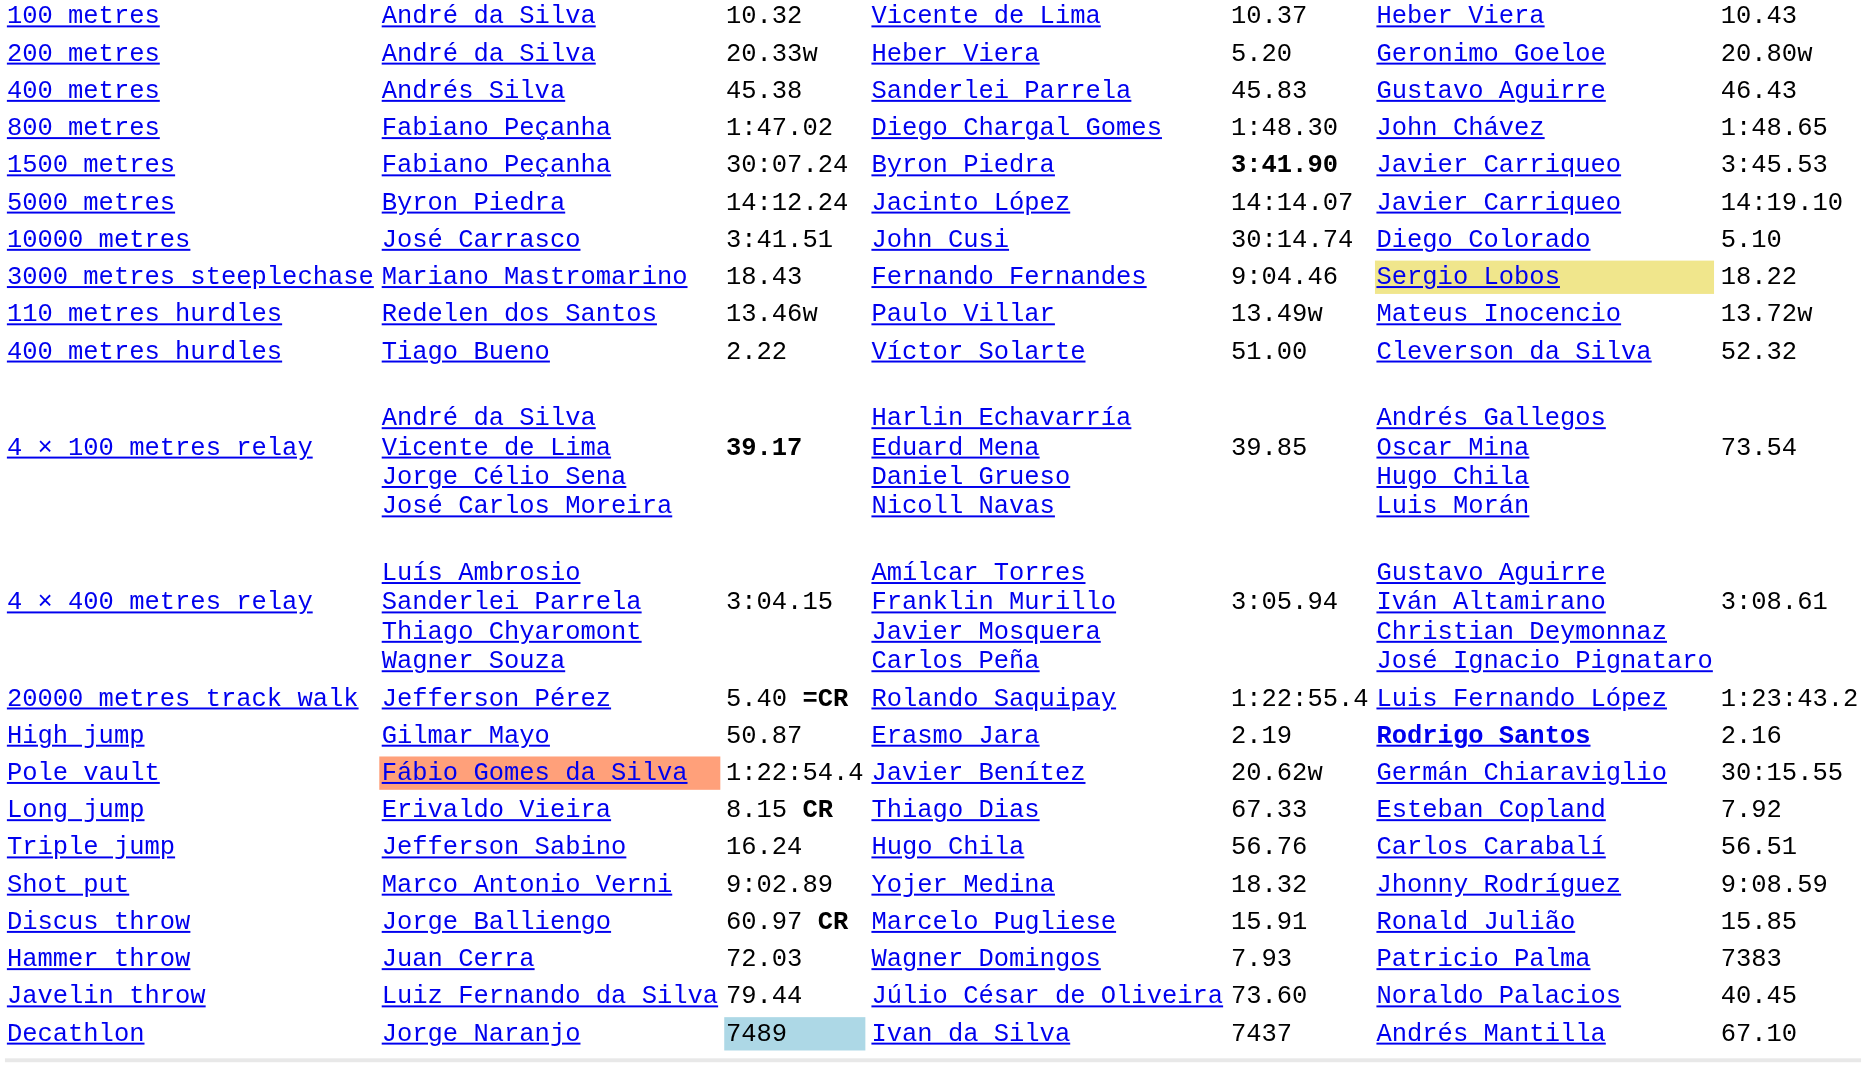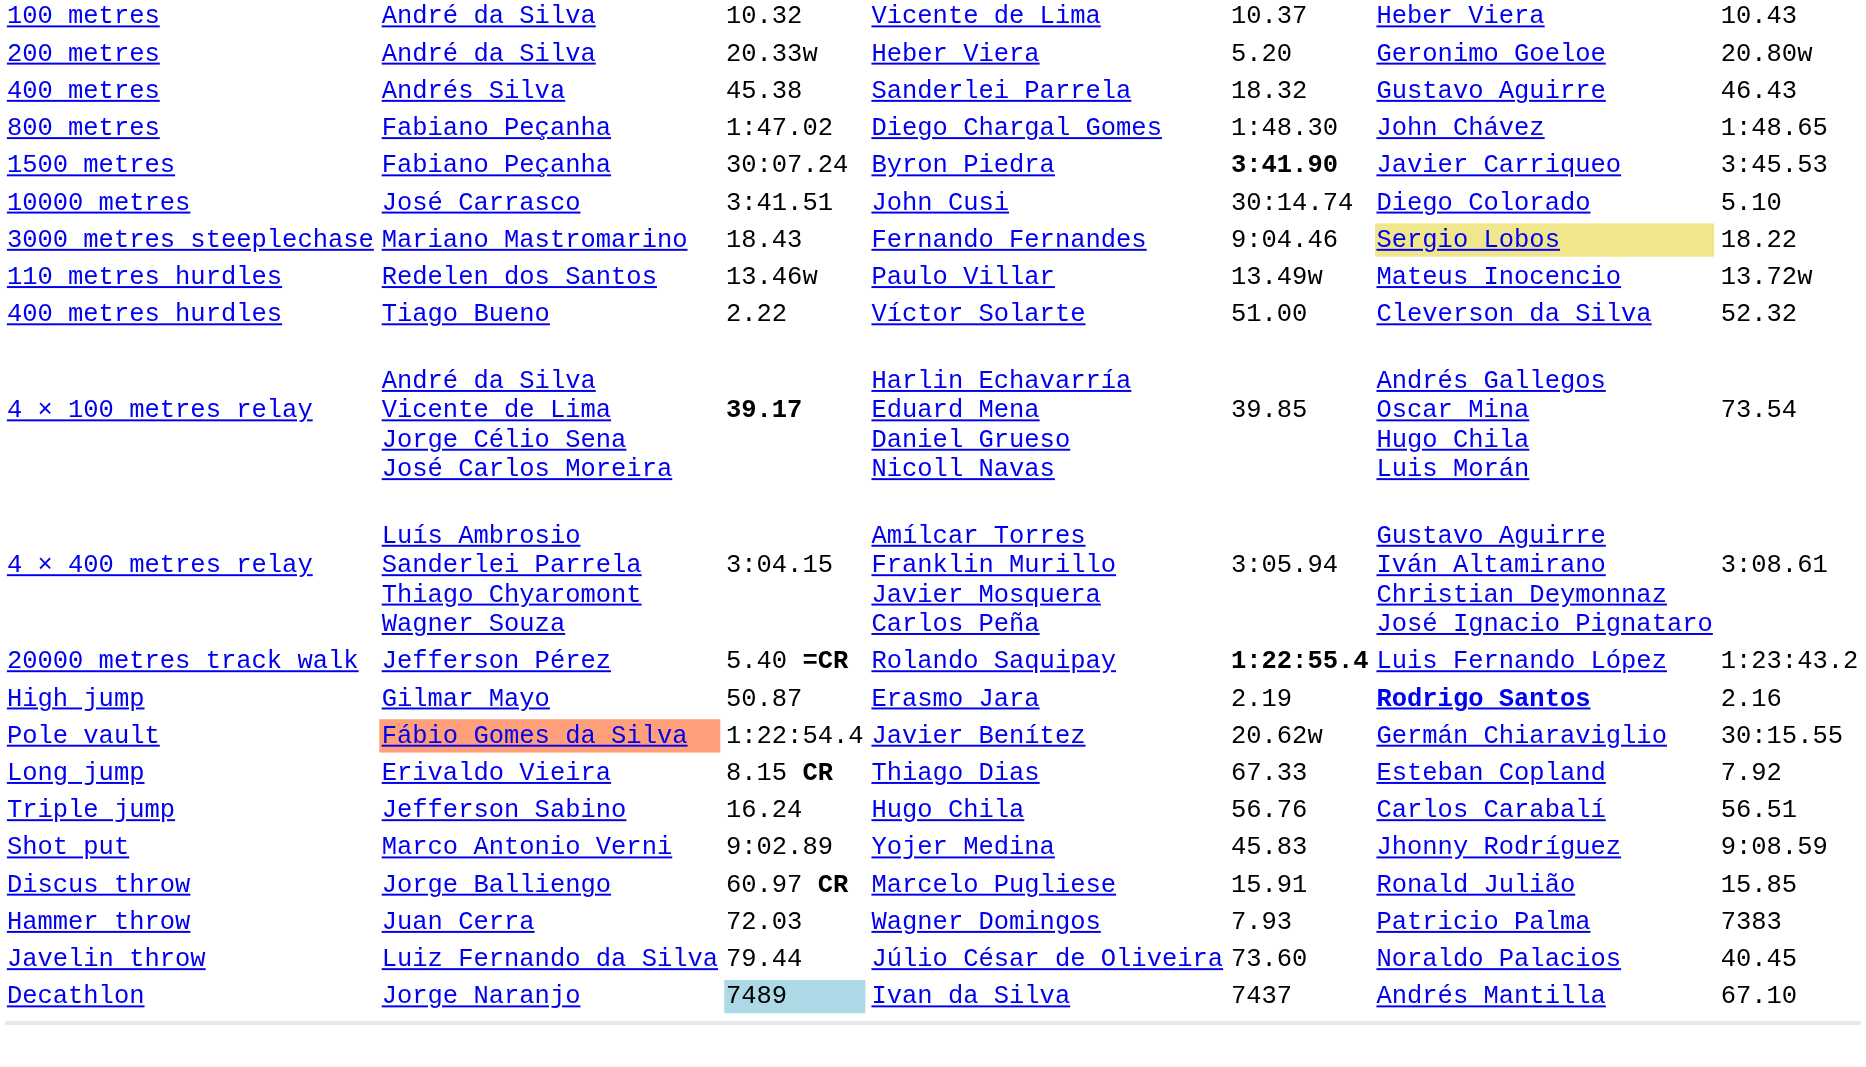 <table>
 <tr>
 <td><a href='#'>100 metres</a></td>
 <td><a href='#'>André da Silva</a><br> </td>
 <td>10.32</td>
 <td><a href='#'>Vicente de Lima</a><br> </td>
 <td>10.37</td>
 <td><a href='#'>Heber Viera</a><br> </td>
 <td>10.43</td>
 </tr>
 <tr>
 <td><a href='#'>200 metres</a></td>
 <td><a href='#'>André da Silva</a><br> </td>
 <td>20.33w</td>
 <td><a href='#'>Heber Viera</a><br> </td>
 <td>5.20</td>
 <td><a href='#'>Geronimo Goeloe</a><br> </td>
 <td>20.80w</td>
 </tr>
 <tr>
 <td><a href='#'>400 metres</a></td>
 <td><a href='#'>Andrés Silva</a><br> </td>
 <td>45.38</td>
 <td><a href='#'>Sanderlei Parrela</a><br> </td>
-<td>45.83</td>
+<td>18.32</td>
 <td><a href='#'>Gustavo Aguirre</a><br> </td>
 <td>46.43</td>
 </tr>
 <tr>
 <td><a href='#'>800 metres</a></td>
 <td><a href='#'>Fabiano Peçanha</a><br> </td>
 <td>1:47.02</td>
 <td><a href='#'>Diego Chargal Gomes</a><br> </td>
 <td>1:48.30</td>
 <td><a href='#'>John Chávez</a><br> </td>
 <td>1:48.65</td>
 </tr>
 <tr>
 <td><a href='#'>1500 metres</a></td>
 <td><a href='#'>Fabiano Peçanha</a><br> </td>
 <td>30:07.24</td>
 <td><a href='#'>Byron Piedra</a><br> </td>
 <td><strong>3:41.90</strong></td>
 <td><a href='#'>Javier Carriqueo</a><br> </td>
 <td>3:45.53</td>
-</tr>
-<tr>
-<td><a href='#'>5000 metres</a></td>
-<td><a href='#'>Byron Piedra</a><br> </td>
-<td>14:12.24</td>
-<td><a href='#'>Jacinto López</a><br> </td>
-<td>14:14.07</td>
-<td><a href='#'>Javier Carriqueo</a><br> </td>
-<td>14:19.10</td>
 </tr>
 <tr>
 <td><a href='#'>10000 metres</a></td>
 <td><a href='#'>José Carrasco</a><br> </td>
 <td>3:41.51</td>
 <td><a href='#'>John Cusi</a><br> </td>
 <td>30:14.74</td>
 <td><a href='#'>Diego Colorado</a><br> </td>
 <td>5.10</td>
 </tr>
 <tr>
 <td><a href='#'>3000 metres steeplechase</a></td>
 <td><a href='#'>Mariano Mastromarino</a><br> </td>
 <td>18.43</td>
 <td><a href='#'>Fernando Fernandes</a><br> </td>
 <td>9:04.46</td>
 <td style="background: khaki;"><a href='#'>Sergio Lobos</a><br> </td>
 <td>18.22</td>
 </tr>
 <tr>
 <td><a href='#'>110 metres hurdles</a></td>
 <td><a href='#'>Redelen dos Santos</a><br> </td>
 <td>13.46w</td>
 <td><a href='#'>Paulo Villar</a><br> </td>
 <td>13.49w</td>
 <td><a href='#'>Mateus Inocencio</a><br> </td>
 <td>13.72w</td>
 </tr>
 <tr>
 <td><a href='#'>400 metres hurdles</a></td>
 <td><a href='#'>Tiago Bueno</a><br> </td>
 <td>2.22</td>
 <td><a href='#'>Víctor Solarte</a><br> </td>
 <td>51.00</td>
 <td><a href='#'>Cleverson da Silva</a><br> </td>
 <td>52.32</td>
 </tr>
 <tr>
 <td><a href='#'>4 × 100 metres relay</a></td>
 <td><br><a href='#'>André da Silva</a><br><a href='#'>Vicente de Lima</a><br><a href='#'>Jorge Célio Sena</a><br><a href='#'>José Carlos Moreira</a></td>
 <td><strong>39.17</strong></td>
 <td><br><a href='#'>Harlin Echavarría</a><br><a href='#'>Eduard Mena</a><br><a href='#'>Daniel Grueso</a><br><a href='#'>Nicoll Navas</a></td>
 <td>39.85</td>
 <td><br><a href='#'>Andrés Gallegos</a> <br> <a href='#'>Oscar Mina</a> <br> <a href='#'>Hugo Chila</a> <br> <a href='#'>Luis Morán</a></td>
 <td>73.54</td>
 </tr>
 <tr>
 <td><a href='#'>4 × 400 metres relay</a></td>
 <td><br><a href='#'>Luís Ambrosio</a><br><a href='#'>Sanderlei Parrela</a><br><a href='#'>Thiago Chyaromont</a><br><a href='#'>Wagner Souza</a></td>
 <td>3:04.15</td>
 <td><br><a href='#'>Amílcar Torres</a><br><a href='#'>Franklin Murillo</a><br><a href='#'>Javier Mosquera</a><br><a href='#'>Carlos Peña</a></td>
 <td>3:05.94</td>
 <td><br><a href='#'>Gustavo Aguirre</a><br><a href='#'>Iván Altamirano</a><br><a href='#'>Christian Deymonnaz</a><br><a href='#'>José Ignacio Pignataro</a></td>
 <td>3:08.61</td>
 </tr>
 <tr>
 <td><a href='#'>20000 metres track walk</a></td>
 <td><a href='#'>Jefferson Pérez</a><br> </td>
 <td>5.40 <strong>=CR</strong></td>
 <td><a href='#'>Rolando Saquipay</a><br> </td>
-<td>1:22:55.4</td>
+<td><strong>1:22:55.4</strong></td>
 <td><a href='#'>Luis Fernando López</a><br> </td>
 <td>1:23:43.2</td>
 </tr>
 <tr>
 <td><a href='#'>High jump</a></td>
 <td><a href='#'>Gilmar Mayo</a><br> </td>
 <td>50.87</td>
 <td><a href='#'>Erasmo Jara</a><br> </td>
 <td>2.19</td>
 <td><strong><a href='#'>Rodrigo Santos</a><br> </strong></td>
 <td>2.16</td>
 </tr>
 <tr>
 <td><a href='#'>Pole vault</a></td>
 <td style="background: lightsalmon;"><a href='#'>Fábio Gomes da Silva</a><br> </td>
 <td>1:22:54.4 <strong></strong></td>
 <td><a href='#'>Javier Benítez</a><br> </td>
 <td>20.62w</td>
 <td><a href='#'>Germán Chiaraviglio</a><br> </td>
 <td>30:15.55</td>
 </tr>
 <tr>
 <td><a href='#'>Long jump</a></td>
 <td><a href='#'>Erivaldo Vieira</a><br> </td>
 <td>8.15 <strong>CR</strong></td>
 <td><a href='#'>Thiago Dias</a><br> </td>
 <td>67.33</td>
 <td><a href='#'>Esteban Copland</a><br> </td>
 <td>7.92</td>
 </tr>
 <tr>
 <td><a href='#'>Triple jump</a></td>
 <td><a href='#'>Jefferson Sabino</a><br> </td>
 <td>16.24</td>
 <td><a href='#'>Hugo Chila</a><br> </td>
 <td>56.76</td>
 <td><a href='#'>Carlos Carabalí</a><br> </td>
 <td>56.51</td>
 </tr>
 <tr>
 <td><a href='#'>Shot put</a></td>
 <td><a href='#'>Marco Antonio Verni</a><br> </td>
 <td>9:02.89</td>
 <td><a href='#'>Yojer Medina</a><br> </td>
-<td>18.32</td>
+<td>45.83</td>
 <td><a href='#'>Jhonny Rodríguez</a><br> </td>
 <td>9:08.59</td>
 </tr>
 <tr>
 <td><a href='#'>Discus throw</a></td>
 <td><a href='#'>Jorge Balliengo</a><br> </td>
 <td>60.97 <strong>CR</strong></td>
 <td><a href='#'>Marcelo Pugliese</a><br> </td>
 <td>15.91</td>
 <td><a href='#'>Ronald Julião</a><br> </td>
 <td>15.85</td>
 </tr>
 <tr>
 <td><a href='#'>Hammer throw</a></td>
 <td><a href='#'>Juan Cerra</a><br> </td>
 <td>72.03</td>
 <td><a href='#'>Wagner Domingos</a><br> </td>
 <td>7.93</td>
 <td><a href='#'>Patricio Palma</a><br> </td>
 <td>7383</td>
 </tr>
 <tr>
 <td><a href='#'>Javelin throw</a></td>
 <td><a href='#'>Luiz Fernando da Silva</a><br> </td>
 <td>79.44</td>
 <td><a href='#'>Júlio César de Oliveira</a><br> </td>
 <td>73.60</td>
 <td><a href='#'>Noraldo Palacios</a><br> </td>
 <td>40.45</td>
 </tr>
 <tr>
 <td><a href='#'>Decathlon</a></td>
 <td><a href='#'>Jorge Naranjo</a><br> </td>
 <td style="background: lightblue;">7489</td>
 <td><a href='#'>Ivan da Silva</a><br> </td>
 <td>7437</td>
 <td><a href='#'>Andrés Mantilla</a><br> </td>
 <td>67.10</td>
 </tr>
 <tr>
 </tr>
 <tr bgcolor= e8e8e8>
 <td colspan=7></td>
 </tr>
 </table>
